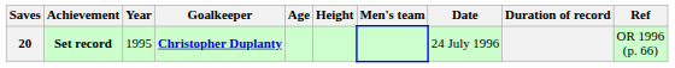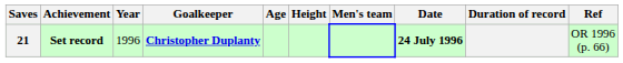 <table class="wikitable" style="text-align: center; font-size: 100%; margin-left: 1em;">
 <tr>
 <th scope="col">Saves</th>
 <th scope="col">Achievement</th>
 <th scope="col">Year</th>
 <th scope="col">Goalkeeper</th>
 <th scope="col">Age</th>
 <th scope="col">Height</th>
 <th scope="col">Men's team</th>
 <th scope="col">Date</th>
 <th scope="col">Duration of record</th>
 <th scope="col">Ref</th>
 </tr>
 <tr style="background-color: #ccffcc;">
-<td style="background-color: #f2f2f2;"><strong>20</strong></td>
+<td style="background-color: #f2f2f2;"><strong>21</strong></td>
 <td><strong>Set record</strong></td>
-<td>1995</td>
+<td>1996</td>
 <td style="text-align: left;" data-sort-value="Duplanty, Christopher"><strong><a href='#'>Christopher Duplanty</a></strong></td>
 <td></td>
 <td></td>
 <td style="border: 2px solid blue; text-align: left;"></td>
-<td style="text-align: right;">24 July 1996</td>
+<td style="text-align: right;"><strong>24 July 1996</strong></td>
 <td style="background-color: #f2f2f2; text-align: left;"></td>
 <td>OR 1996<br>(p. 66)</td>
 </tr>
 </table>
